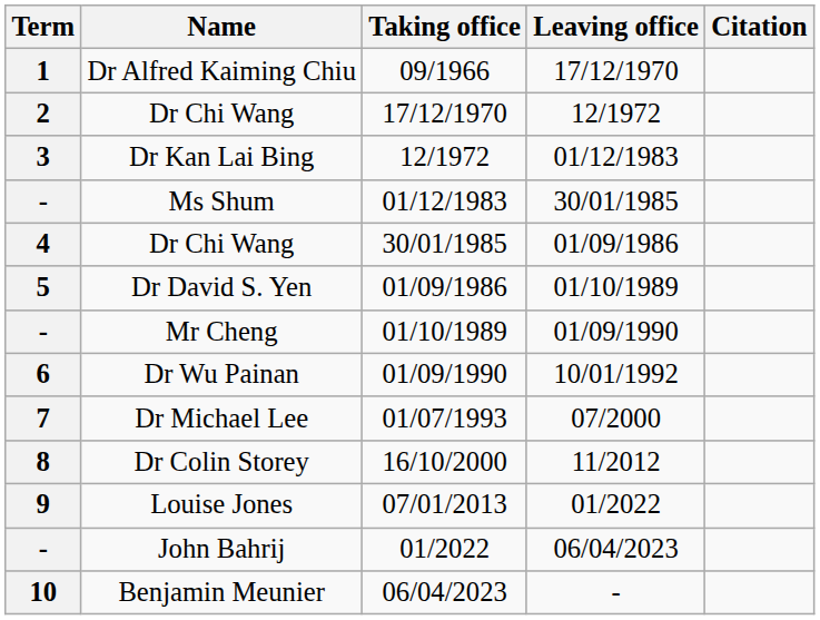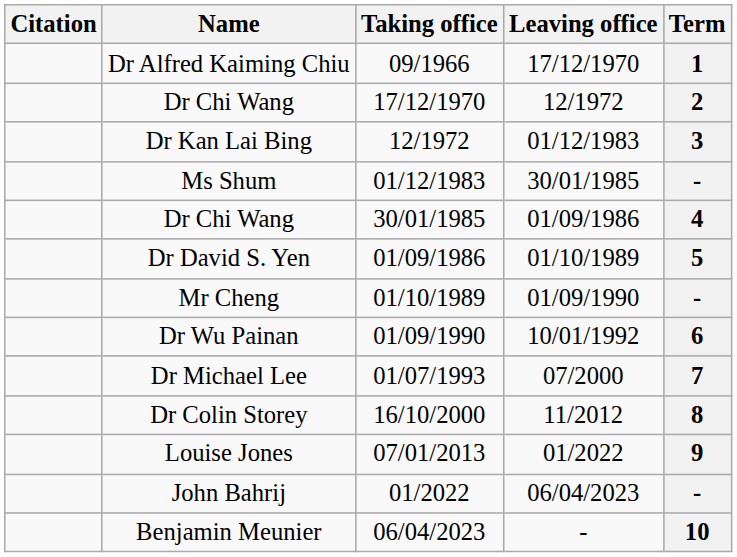 <table class="wikitable" style="text-align:center">
 <tr>
-<th>Term</th>
+<th>Citation</th>
 <th>Name</th>
 <th>Taking office</th>
 <th>Leaving office</th>
-<th>Citation</th>
+<th>Term</th>
 </tr>
 <tr>
-<th>1</th>
+<td></td>
 <td>Dr Alfred Kaiming Chiu</td>
 <td>09/1966</td>
 <td>17/12/1970</td>
-<td></td>
+<th>1</th>
 </tr>
 <tr>
-<th>2</th>
+<td></td>
 <td>Dr Chi Wang</td>
 <td>17/12/1970</td>
 <td>12/1972</td>
-<td></td>
+<th>2</th>
 </tr>
 <tr>
-<th>3</th>
+<td></td>
 <td>Dr Kan Lai Bing</td>
 <td>12/1972</td>
 <td>01/12/1983</td>
-<td></td>
+<th>3</th>
 </tr>
 <tr>
-<th>-</th>
+<td></td>
 <td>Ms Shum</td>
 <td>01/12/1983</td>
 <td>30/01/1985</td>
-<td></td>
+<th>-</th>
 </tr>
 <tr>
-<th>4</th>
+<td></td>
 <td>Dr Chi Wang</td>
 <td>30/01/1985</td>
 <td>01/09/1986</td>
-<td></td>
+<th>4</th>
 </tr>
 <tr>
-<th>5</th>
+<td></td>
 <td>Dr David S. Yen</td>
 <td>01/09/1986</td>
 <td>01/10/1989</td>
-<td></td>
+<th>5</th>
 </tr>
 <tr>
-<th>-</th>
+<td></td>
 <td>Mr Cheng</td>
 <td>01/10/1989</td>
 <td>01/09/1990</td>
-<td></td>
+<th>-</th>
 </tr>
 <tr>
-<th>6</th>
+<td></td>
 <td>Dr Wu Painan</td>
 <td>01/09/1990</td>
 <td>10/01/1992</td>
-<td></td>
+<th>6</th>
 </tr>
 <tr>
-<th>7</th>
+<td></td>
 <td>Dr Michael Lee</td>
 <td>01/07/1993</td>
 <td>07/2000</td>
-<td></td>
+<th>7</th>
 </tr>
 <tr>
-<th>8</th>
+<td></td>
 <td>Dr Colin Storey</td>
 <td>16/10/2000</td>
 <td>11/2012</td>
-<td></td>
+<th>8</th>
 </tr>
 <tr>
-<th>9</th>
+<td></td>
 <td>Louise Jones</td>
 <td>07/01/2013</td>
 <td>01/2022</td>
-<td></td>
+<th>9</th>
 </tr>
 <tr>
-<th>-</th>
+<td></td>
 <td>John Bahrij</td>
 <td>01/2022</td>
 <td>06/04/2023</td>
-<td></td>
+<th>-</th>
 </tr>
 <tr>
-<th>10</th>
+<td></td>
 <td>Benjamin Meunier</td>
 <td>06/04/2023</td>
 <td>-</td>
-<td></td>
+<th>10</th>
 </tr>
 </table>
